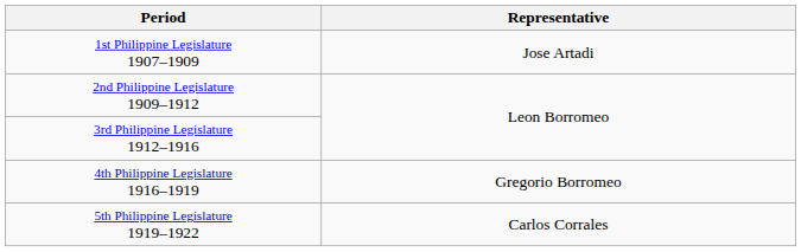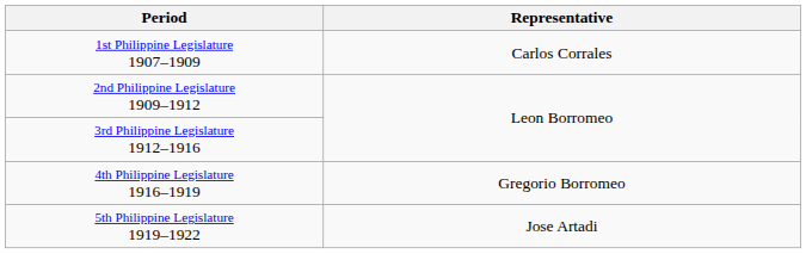 <table class="wikitable" style="text-align:center; width:40%;">
 <tr>
 <th width=40%>Period</th>
 <th>Representative</th>
 </tr>
 <tr>
 <td><small><a href='#'>1st Philippine Legislature</a></small><br>1907–1909</td>
-<td>Jose Artadi</td>
+<td>Carlos Corrales</td>
 </tr>
 <tr>
 <td><small><a href='#'>2nd Philippine Legislature</a></small><br>1909–1912</td>
 <td rowspan=2>Leon Borromeo</td>
 </tr>
 <tr>
 <td><small><a href='#'>3rd Philippine Legislature</a></small><br>1912–1916</td>
 </tr>
 <tr>
 <td><small><a href='#'>4th Philippine Legislature</a></small><br>1916–1919</td>
 <td>Gregorio Borromeo</td>
 </tr>
 <tr>
 <td><small><a href='#'>5th Philippine Legislature</a></small><br>1919–1922</td>
-<td>Carlos Corrales</td>
+<td>Jose Artadi</td>
 </tr>
 </table>
